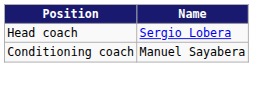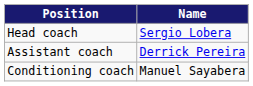 <table class="wikitable">
 <tr>
 <th colspan="1" style="background:Midnightblue; color:white; text-align:center;">Position</th>
 <th colspan="1" style="background:Midnightblue; color:white; text-align:center;">Name</th>
 </tr>
 <tr>
 <td>Head coach</td>
 <td> <a href='#'>Sergio Lobera</a></td>
 </tr>
 <tr>
+<td>Assistant coach</td>
+<td> <a href='#'>Derrick Pereira</a></td>
+</tr>
+<tr>
 <td>Conditioning coach</td>
 <td> Manuel Sayabera</td>
 </tr>
 </table>
